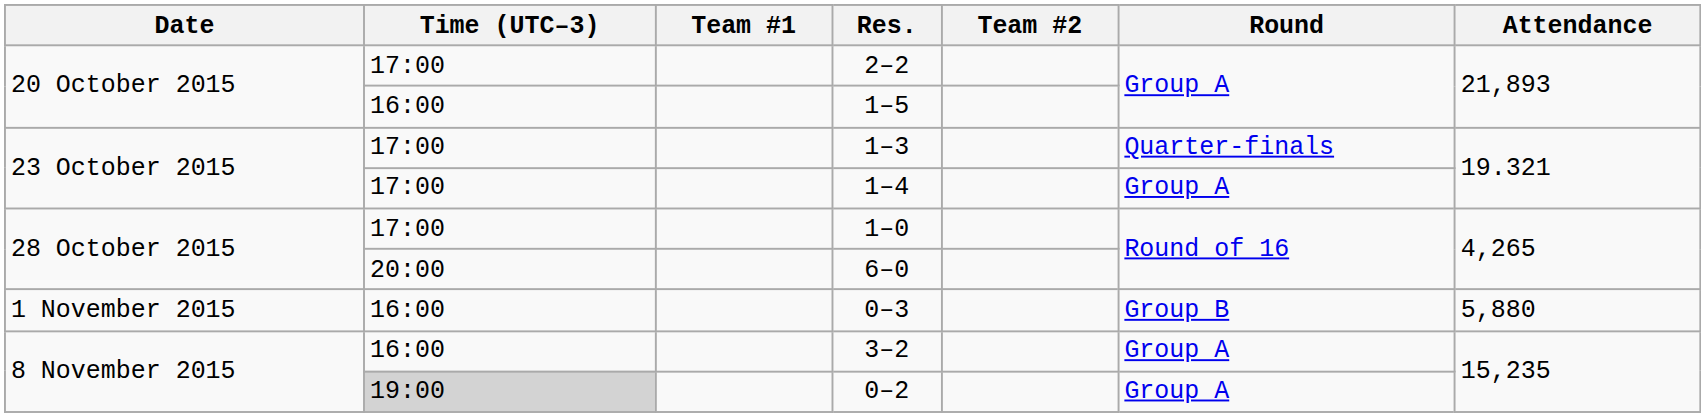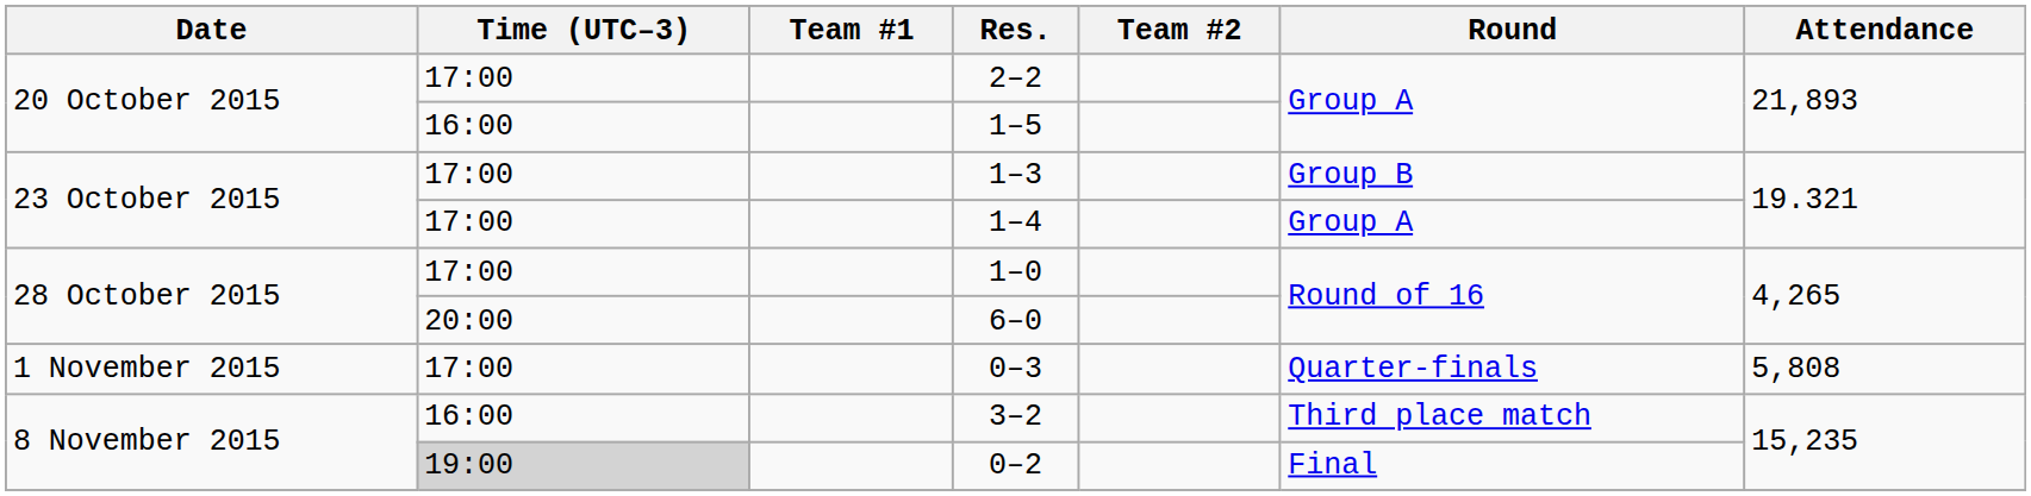 <table class="wikitable" style="text-align: left;" width="100%">
 <tr>
 <th>Date</th>
 <th>Time (UTC–3)</th>
 <th>Team #1</th>
 <th>Res.</th>
 <th>Team #2</th>
 <th>Round</th>
 <th>Attendance</th>
 </tr>
 <tr>
 <td rowspan="2">20 October 2015</td>
 <td>17:00</td>
 <td></td>
 <td style="text-align:center;">2–2</td>
 <td></td>
 <td rowspan="2"><a href='#'>Group A</a></td>
 <td rowspan="2">21,893</td>
 </tr>
 <tr>
 <td>16:00</td>
 <td></td>
 <td style="text-align:center;">1–5</td>
 <td></td>
 </tr>
 <tr>
 <td rowspan="2">23 October 2015</td>
 <td>17:00</td>
 <td></td>
 <td style="text-align:center;">1–3</td>
 <td></td>
-<td><a href='#'>Quarter-finals</a></td>
+<td><a href='#'>Group B</a></td>
 <td rowspan="2">19.321</td>
 </tr>
 <tr>
 <td>17:00</td>
 <td></td>
 <td style="text-align:center;">1–4</td>
 <td></td>
 <td><a href='#'>Group A</a></td>
 </tr>
 <tr>
 <td rowspan="2">28 October 2015</td>
 <td>17:00</td>
 <td></td>
 <td style="text-align:center;">1–0</td>
 <td></td>
 <td rowspan="2"><a href='#'>Round of 16</a></td>
 <td rowspan="2">4,265</td>
 </tr>
 <tr>
 <td>20:00</td>
 <td></td>
 <td style="text-align:center;">6–0</td>
 <td></td>
 </tr>
 <tr>
 <td>1 November 2015</td>
-<td>16:00</td>
+<td>17:00</td>
 <td></td>
 <td style="text-align:center;">0–3</td>
 <td></td>
-<td><a href='#'>Group B</a></td>
-<td>5,880</td>
+<td><a href='#'>Quarter-finals</a></td>
+<td>5,808</td>
 </tr>
 <tr>
 <td rowspan="2">8 November 2015</td>
 <td>16:00</td>
 <td></td>
 <td style="text-align:center;">3–2</td>
 <td></td>
-<td><a href='#'>Group A</a></td>
+<td><a href='#'>Third place match</a></td>
 <td rowspan="2">15,235</td>
 </tr>
 <tr>
 <td style="background: lightgrey;">19:00</td>
 <td></td>
 <td style="text-align:center;">0–2</td>
 <td></td>
-<td><a href='#'>Group A</a></td>
+<td><a href='#'>Final</a></td>
 </tr>
 </table>
